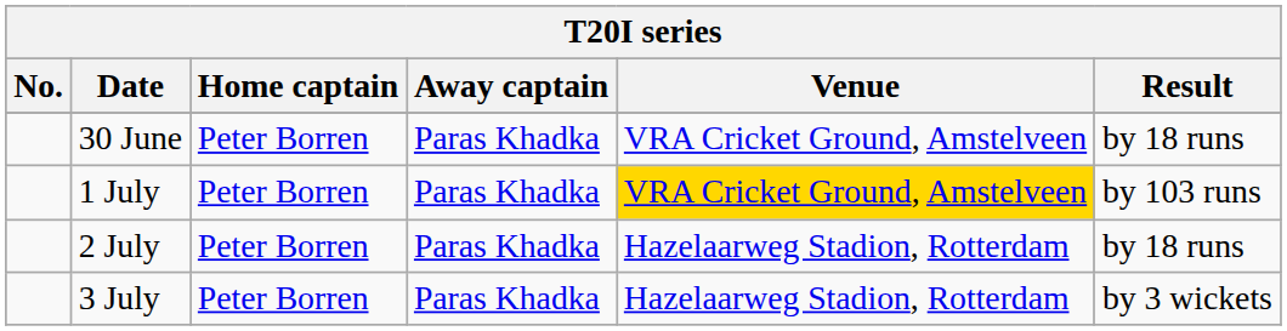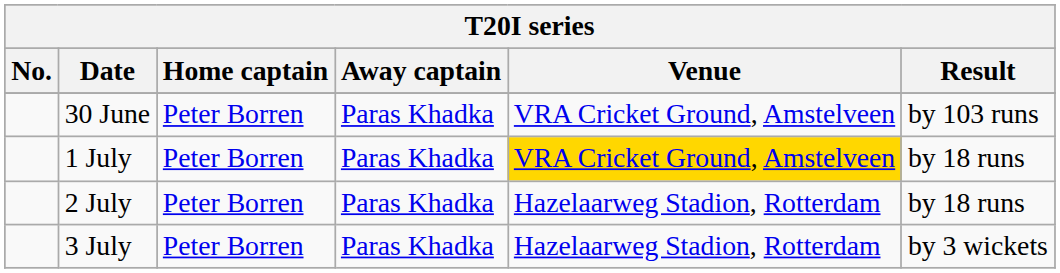 <table class="wikitable">
 <tr>
 <th colspan="9">T20I series</th>
 </tr>
 <tr>
 <th>No.</th>
 <th>Date</th>
 <th>Home captain</th>
 <th>Away captain</th>
 <th>Venue</th>
 <th>Result</th>
 </tr>
 <tr>
 </tr>
 <tr>
 <td></td>
 <td>30 June</td>
 <td><a href='#'>Peter Borren</a></td>
 <td><a href='#'>Paras Khadka</a></td>
 <td><a href='#'>VRA Cricket Ground</a>, <a href='#'>Amstelveen</a></td>
-<td> by 18 runs</td>
+<td> by 103 runs</td>
 </tr>
 <tr>
 <td></td>
 <td>1 July</td>
 <td><a href='#'>Peter Borren</a></td>
 <td><a href='#'>Paras Khadka</a></td>
 <td style="background: gold;"><a href='#'>VRA Cricket Ground</a>, <a href='#'>Amstelveen</a></td>
-<td> by 103 runs</td>
+<td> by 18 runs</td>
 </tr>
 <tr>
 <td></td>
 <td>2 July</td>
 <td><a href='#'>Peter Borren</a></td>
 <td><a href='#'>Paras Khadka</a></td>
 <td><a href='#'>Hazelaarweg Stadion</a>, <a href='#'>Rotterdam</a></td>
 <td> by 18 runs</td>
 </tr>
 <tr>
 <td></td>
 <td>3 July</td>
 <td><a href='#'>Peter Borren</a></td>
 <td><a href='#'>Paras Khadka</a></td>
 <td><a href='#'>Hazelaarweg Stadion</a>, <a href='#'>Rotterdam</a></td>
 <td> by 3 wickets</td>
 </tr>
 </table>
